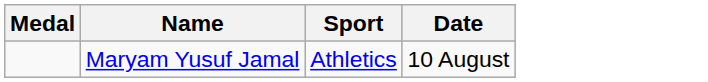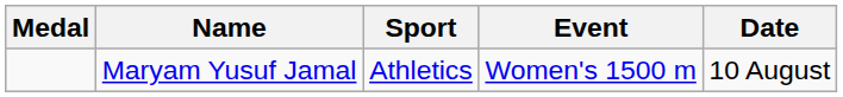 <table class="wikitable sortable" style="font-size: 95%;">
 <tr>
 <th>Medal</th>
 <th>Name</th>
 <th>Sport</th>
+<th>Event</th>
 <th>Date</th>
 </tr>
 <tr>
 <td></td>
 <td><a href='#'>Maryam Yusuf Jamal</a></td>
 <td><a href='#'>Athletics</a></td>
+<td><a href='#'>Women's 1500 m</a></td>
 <td>10 August</td>
 </tr>
 </table>
